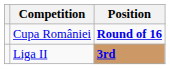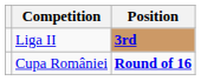 <table class="wikitable">
 <tr>
 <th></th>
 <th>Competition</th>
 <th>Position</th>
 </tr>
 <tr>
 <td></td>
+<td><a href='#'>Liga II</a></td>
+<td style="background:#CC9966;"><strong><a href='#'>3rd</a></strong></td>
+</tr>
+<tr>
+<td></td>
 <td><a href='#'>Cupa României</a></td>
 <td><strong><a href='#'>Round of 16</a></strong></td>
 </tr>
-<tr>
-<td></td>
-<td><a href='#'>Liga II</a></td>
-<td style="background:#CC9966;"><strong><a href='#'>3rd</a></strong></td>
-</tr>
 </table>
